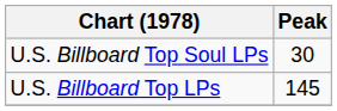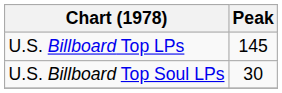 <table class="wikitable">
 <tr>
 <th>Chart (1978)</th>
 <th>Peak<br></th>
 </tr>
 <tr>
+<td>U.S. <a href='#'><em>Billboard</em> Top LPs</a></td>
+<td align="center">145</td>
+</tr>
+<tr>
 <td>U.S. <em>Billboard</em> <a href='#'>Top Soul LPs</a></td>
 <td align="center">30</td>
 </tr>
 <tr>
-<td>U.S. <a href='#'><em>Billboard</em> Top LPs</a></td>
-<td align="center">145</td>
-</tr>
-<tr>
 </tr>
 </table>
